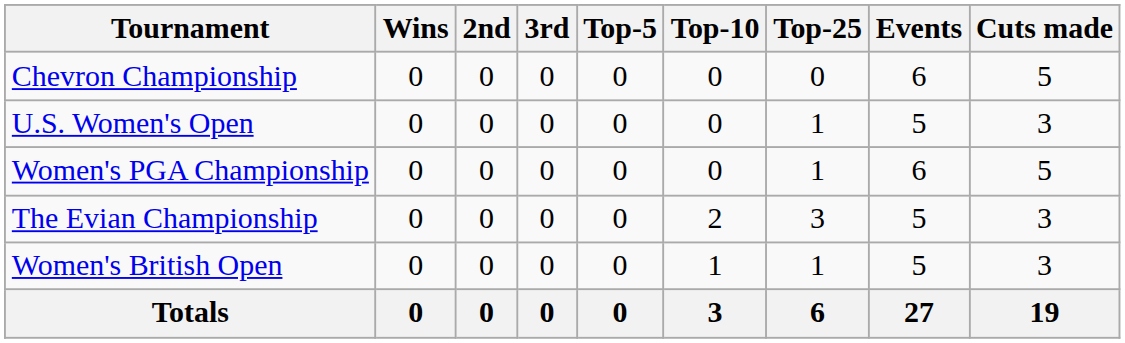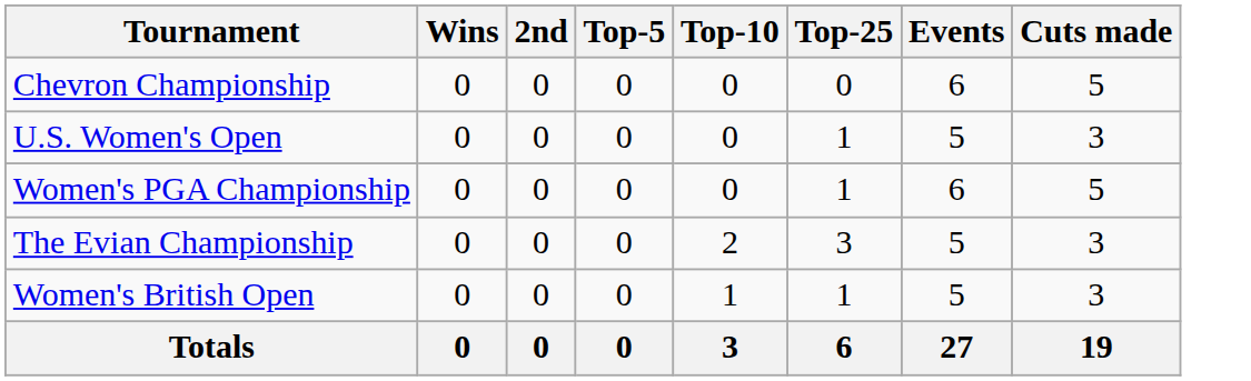 <table class=wikitable style=text-align:center>
 <tr>
 <th>Tournament</th>
 <th>Wins</th>
 <th>2nd</th>
-<th>3rd</th>
 <th>Top-5</th>
 <th>Top-10</th>
 <th>Top-25</th>
 <th>Events</th>
 <th>Cuts made</th>
 </tr>
 <tr>
 <td align=left><a href='#'>Chevron Championship</a></td>
-<td>0</td>
 <td>0</td>
 <td>0</td>
 <td>0</td>
 <td>0</td>
 <td>0</td>
 <td>6</td>
 <td>5</td>
 </tr>
 <tr>
 <td align=left><a href='#'>U.S. Women's Open</a></td>
 <td>0</td>
 <td>0</td>
 <td>0</td>
 <td>0</td>
-<td>0</td>
 <td>1</td>
 <td>5</td>
 <td>3</td>
 </tr>
 <tr>
 <td align=left><a href='#'>Women's PGA Championship</a></td>
-<td>0</td>
 <td>0</td>
 <td>0</td>
 <td>0</td>
 <td>0</td>
 <td>1</td>
 <td>6</td>
 <td>5</td>
 </tr>
 <tr>
 <td align=left><a href='#'>The Evian Championship</a></td>
 <td>0</td>
 <td>0</td>
 <td>0</td>
-<td>0</td>
 <td>2</td>
 <td>3</td>
 <td>5</td>
 <td>3</td>
 </tr>
 <tr>
 <td align=left><a href='#'>Women's British Open</a></td>
-<td>0</td>
 <td>0</td>
 <td>0</td>
 <td>0</td>
 <td>1</td>
 <td>1</td>
 <td>5</td>
 <td>3</td>
 </tr>
 <tr>
 <th>Totals</th>
 <th>0</th>
 <th>0</th>
 <th>0</th>
-<th>0</th>
 <th>3</th>
 <th>6</th>
 <th>27</th>
 <th>19</th>
 </tr>
 </table>
